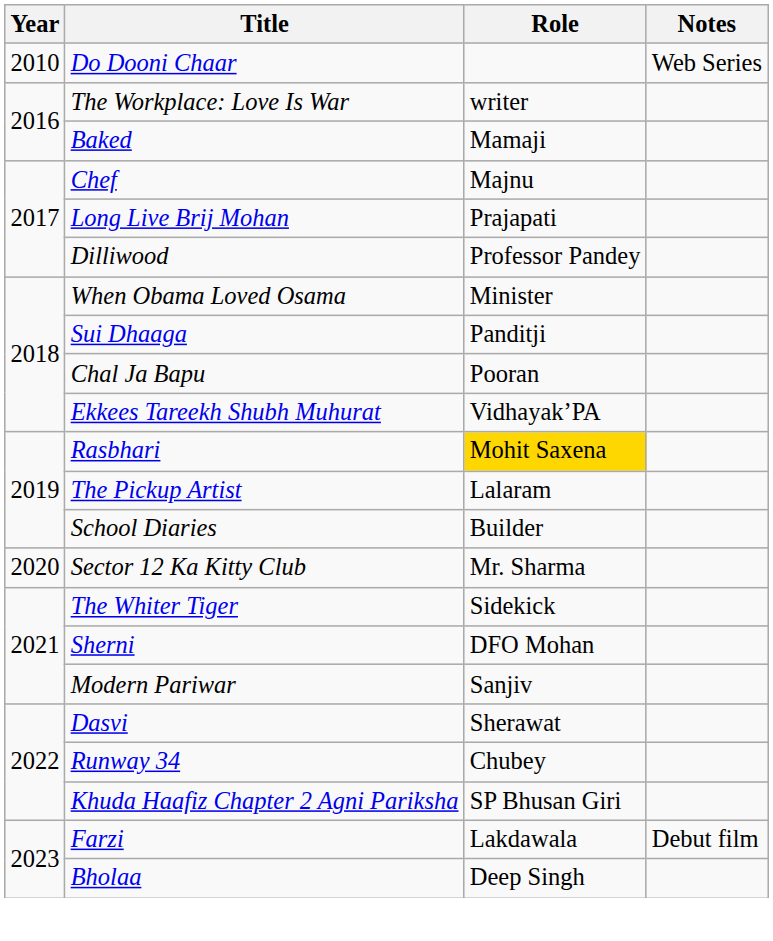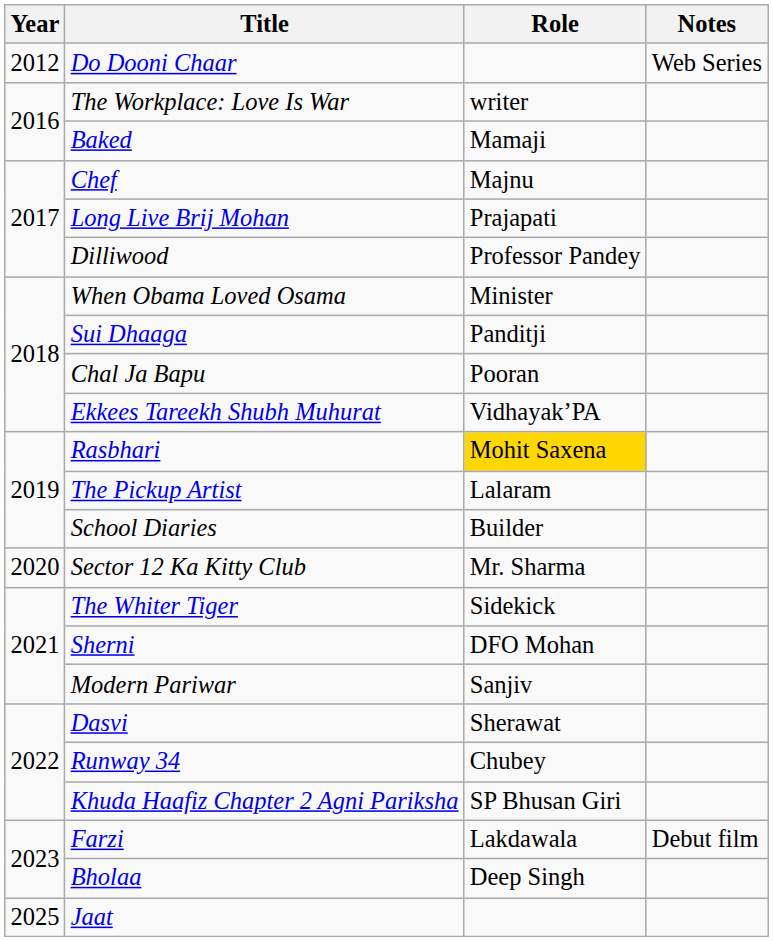 <table class="wikitable">
 <tr>
 <th scope="col">Year</th>
 <th scope="col">Title</th>
 <th scope="col">Role</th>
 <th scope="col">Notes</th>
 </tr>
 <tr>
-<td>2010</td>
+<td>2012</td>
 <td><em><a href='#'>Do Dooni Chaar</a></em></td>
 <td></td>
 <td>Web Series</td>
 </tr>
 <tr>
 <td rowspan="2">2016</td>
 <td><em>The Workplace: Love Is War</em></td>
 <td>writer</td>
 <td></td>
 </tr>
 <tr>
 <td><a href='#'><em>Baked</em></a></td>
 <td>Mamaji</td>
 <td></td>
 </tr>
 <tr>
 <td rowspan="3">2017</td>
 <td><a href='#'><em>Chef</em></a></td>
 <td>Majnu</td>
 <td></td>
 </tr>
 <tr>
 <td><a href='#'><em>Long Live Brij Mohan</em></a></td>
 <td>Prajapati</td>
 <td></td>
 </tr>
 <tr>
 <td><em>Dilliwood</em></td>
 <td>Professor Pandey</td>
 <td></td>
 </tr>
 <tr>
 <td rowspan="4">2018</td>
 <td><em>When Obama Loved Osama</em></td>
 <td>Minister</td>
 <td></td>
 </tr>
 <tr>
 <td><em><a href='#'>Sui Dhaaga</a></em></td>
 <td>Panditji</td>
 <td></td>
 </tr>
 <tr>
 <td><em>Chal Ja Bapu</em></td>
 <td>Pooran</td>
 <td></td>
 </tr>
 <tr>
 <td><em><a href='#'>Ekkees Tareekh Shubh Muhurat</a></em></td>
 <td>Vidhayak’PA</td>
 <td></td>
 </tr>
 <tr>
 <td rowspan="3">2019</td>
 <td><em><a href='#'>Rasbhari</a></em></td>
 <td style="background: gold;">Mohit Saxena</td>
 <td></td>
 </tr>
 <tr>
 <td><a href='#'><em>The Pickup Artist</em></a></td>
 <td>Lalaram</td>
 <td></td>
 </tr>
 <tr>
 <td><em>School Diaries</em></td>
 <td>Builder</td>
 <td></td>
 </tr>
 <tr>
 <td>2020</td>
 <td><em>Sector 12 Ka Kitty Club</em></td>
 <td>Mr. Sharma</td>
 <td></td>
 </tr>
 <tr>
 <td rowspan="3">2021</td>
 <td><a href='#'><em>The Whiter Tiger</em></a></td>
 <td>Sidekick</td>
 <td></td>
 </tr>
 <tr>
 <td><a href='#'><em>Sherni</em></a></td>
 <td>DFO Mohan</td>
 <td></td>
 </tr>
 <tr>
 <td><em>Modern Pariwar</em></td>
 <td>Sanjiv</td>
 <td></td>
 </tr>
 <tr>
 <td rowspan="3">2022</td>
 <td><em><a href='#'>Dasvi</a></em></td>
 <td>Sherawat</td>
 <td></td>
 </tr>
 <tr>
 <td><em><a href='#'>Runway 34</a></em></td>
 <td>Chubey</td>
 <td></td>
 </tr>
 <tr>
 <td><a href='#'><em>Khuda Haafiz Chapter 2 Agni Pariksha</em></a></td>
 <td>SP Bhusan Giri</td>
 <td></td>
 </tr>
 <tr>
 <td rowspan="2">2023</td>
 <td><em><a href='#'>Farzi</a></em></td>
 <td>Lakdawala</td>
 <td>Debut film</td>
 </tr>
 <tr>
 <td><em><a href='#'>Bholaa</a></em></td>
 <td>Deep Singh</td>
 <td></td>
 </tr>
+<tr>
+<td>2025</td>
+<td><em><a href='#'>Jaat</a></em></td>
+<td></td>
+<td></td>
+</tr>
 </table>
